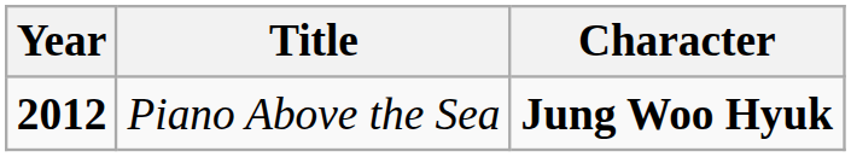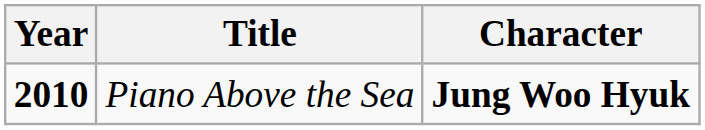 <table class="wikitable" border="1">
 <tr>
 <th>Year</th>
 <th>Title</th>
 <th>Character</th>
 </tr>
 <tr>
-<td><strong>2012</strong></td>
+<td><strong>2010</strong></td>
 <td><em>Piano Above the Sea</em></td>
 <td><strong>Jung Woo Hyuk</strong></td>
 </tr>
 </table>
